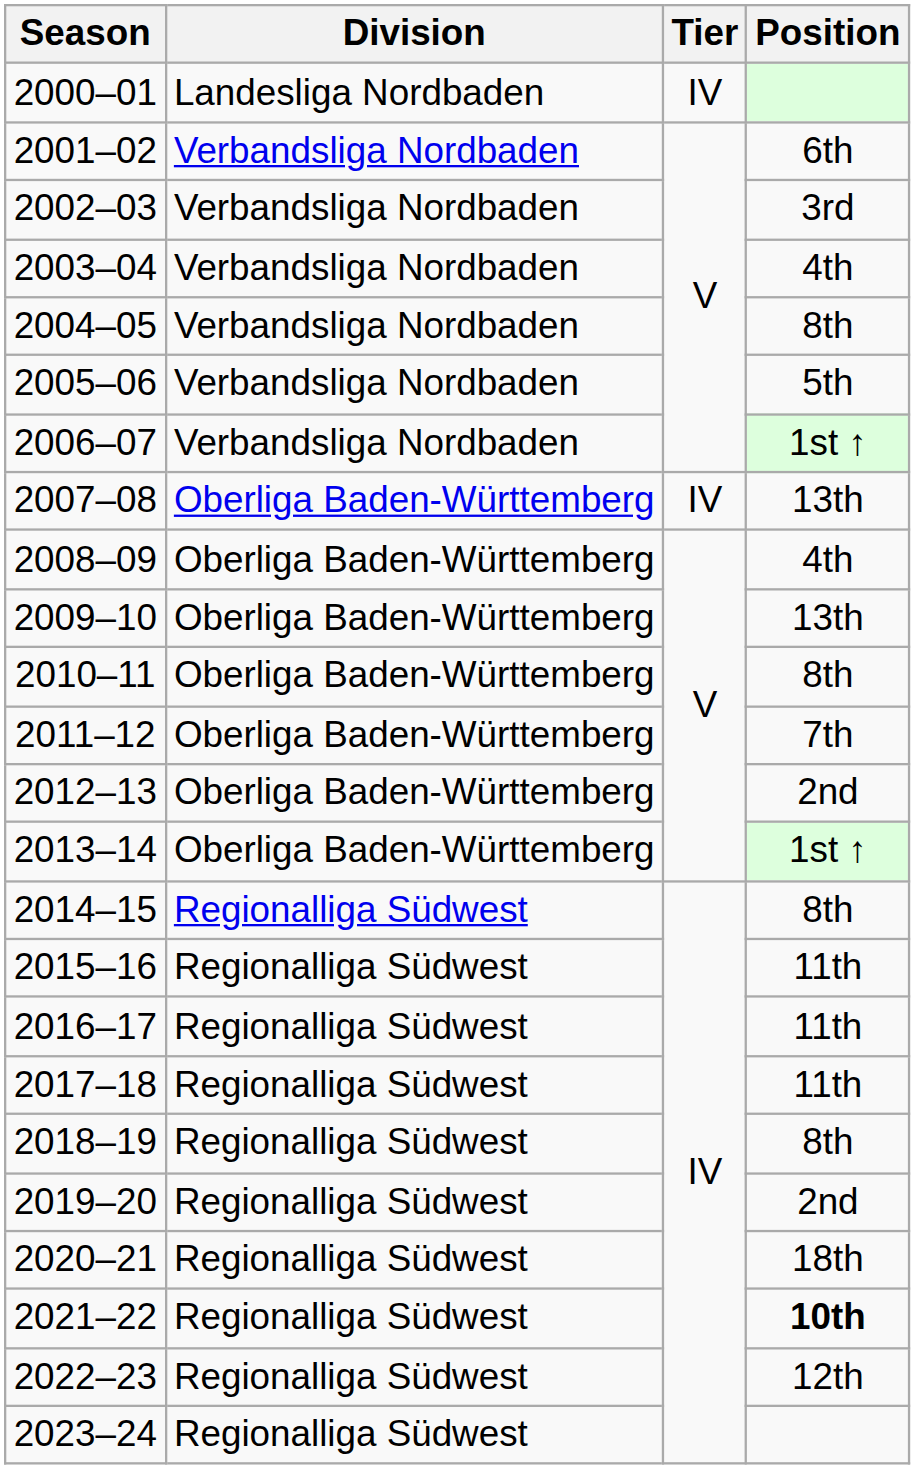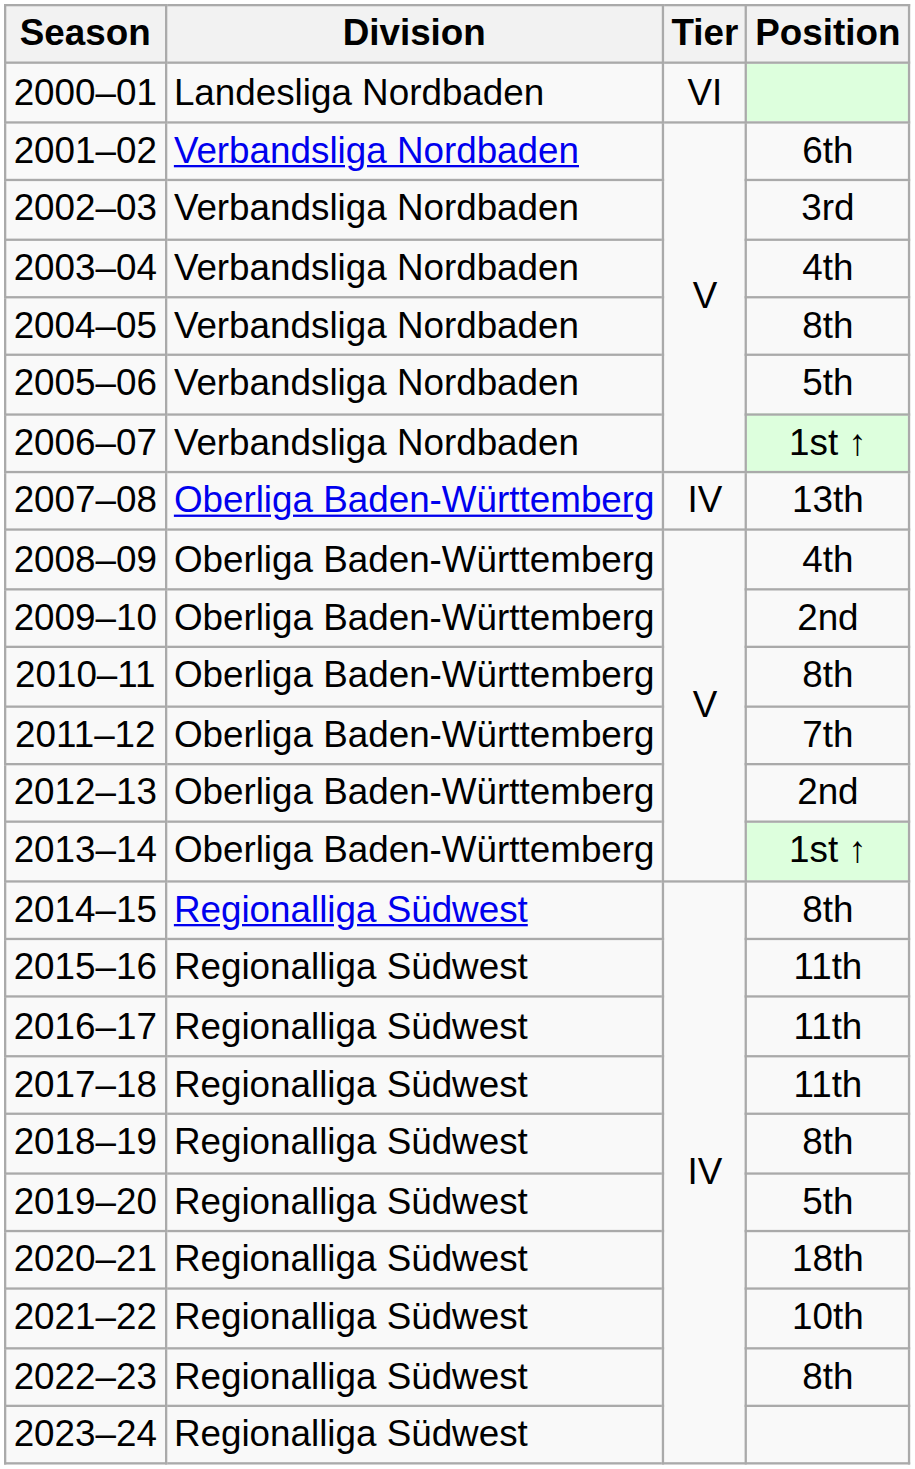 <table class="wikitable">
 <tr>
 <th>Season</th>
 <th>Division</th>
 <th>Tier</th>
 <th>Position</th>
 </tr>
 <tr align="center">
 <td>2000–01</td>
 <td align="left">Landesliga Nordbaden</td>
-<td>IV</td>
+<td>VI</td>
 <td style="background:#ddffdd"></td>
 </tr>
 <tr align="center">
 <td>2001–02</td>
 <td align="left"><a href='#'>Verbandsliga Nordbaden</a></td>
 <td rowspan=6>V</td>
 <td>6th</td>
 </tr>
 <tr align="center">
 <td>2002–03</td>
 <td align="left">Verbandsliga Nordbaden</td>
 <td>3rd</td>
 </tr>
 <tr align="center">
 <td>2003–04</td>
 <td align="left">Verbandsliga Nordbaden</td>
 <td>4th</td>
 </tr>
 <tr align="center">
 <td>2004–05</td>
 <td align="left">Verbandsliga Nordbaden</td>
 <td>8th</td>
 </tr>
 <tr align="center">
 <td>2005–06</td>
 <td align="left">Verbandsliga Nordbaden</td>
 <td>5th</td>
 </tr>
 <tr align="center">
 <td>2006–07</td>
 <td align="left">Verbandsliga Nordbaden</td>
 <td style="background:#ddffdd">1st ↑</td>
 </tr>
 <tr align="center">
 <td>2007–08</td>
 <td align="left"><a href='#'>Oberliga Baden-Württemberg</a></td>
 <td>IV</td>
 <td>13th</td>
 </tr>
 <tr align="center">
 <td>2008–09</td>
 <td align="left">Oberliga Baden-Württemberg</td>
 <td rowspan=6>V</td>
 <td>4th</td>
 </tr>
 <tr align="center">
 <td>2009–10</td>
 <td align="left">Oberliga Baden-Württemberg</td>
-<td>13th</td>
+<td>2nd</td>
 </tr>
 <tr align="center">
 <td>2010–11</td>
 <td align="left">Oberliga Baden-Württemberg</td>
 <td>8th</td>
 </tr>
 <tr align="center">
 <td>2011–12</td>
 <td align="left">Oberliga Baden-Württemberg</td>
 <td>7th</td>
 </tr>
 <tr align="center">
 <td>2012–13</td>
 <td align="left">Oberliga Baden-Württemberg</td>
 <td>2nd</td>
 </tr>
 <tr align="center">
 <td>2013–14</td>
 <td align="left">Oberliga Baden-Württemberg</td>
 <td style="background:#ddffdd">1st ↑</td>
 </tr>
 <tr align="center">
 <td>2014–15</td>
 <td align="left"><a href='#'>Regionalliga Südwest</a></td>
 <td rowspan=10>IV</td>
 <td>8th</td>
 </tr>
 <tr align="center">
 <td>2015–16</td>
 <td align="left">Regionalliga Südwest</td>
 <td>11th</td>
 </tr>
 <tr align="center">
 <td>2016–17</td>
 <td align="left">Regionalliga Südwest</td>
 <td>11th</td>
 </tr>
 <tr align="center">
 <td>2017–18</td>
 <td align="left">Regionalliga Südwest</td>
 <td>11th</td>
 </tr>
 <tr align="center">
 <td>2018–19</td>
 <td align="left">Regionalliga Südwest</td>
 <td>8th</td>
 </tr>
 <tr align="center">
 <td>2019–20</td>
 <td align="left">Regionalliga Südwest</td>
-<td>2nd</td>
+<td>5th</td>
 </tr>
 <tr align="center">
 <td>2020–21</td>
 <td align="left">Regionalliga Südwest</td>
 <td>18th</td>
 </tr>
 <tr align="center">
 <td>2021–22</td>
 <td align="left">Regionalliga Südwest</td>
-<td><strong>10th</strong></td>
+<td>10th</td>
 </tr>
 <tr align="center">
 <td>2022–23</td>
 <td align="left">Regionalliga Südwest</td>
-<td>12th</td>
+<td>8th</td>
 </tr>
 <tr align="center">
 <td>2023–24</td>
 <td align="left">Regionalliga Südwest</td>
 <td></td>
 </tr>
 </table>
